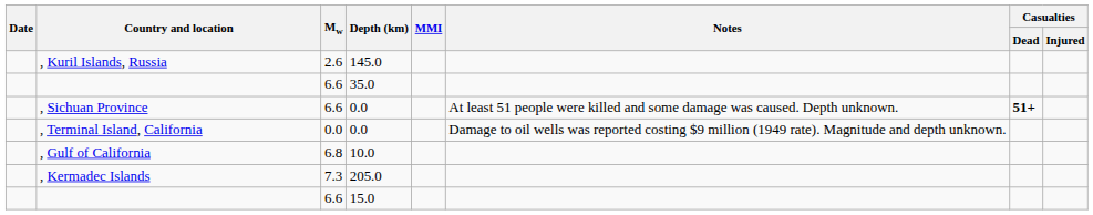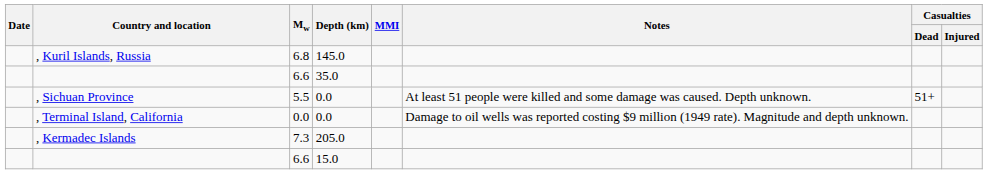 <table class="wikitable sortable sort-under" style="border:1px black; margin-left:1em;">
 <tr>
 <th rowspan="2"><small>Date</small></th>
 <th rowspan="2" style="width: 310px"><small>Country and location</small></th>
 <th rowspan="2"><small>M<sub>w</sub></small></th>
 <th rowspan="2"><small>Depth (km)</small></th>
 <th rowspan="2"><small><a href='#'>MMI</a></small></th>
 <th rowspan="2" class="unsortable"><small>Notes</small></th>
 <th colspan="2"><small>Casualties</small></th>
 </tr>
 <tr>
 <th><small>Dead</small></th>
 <th><small>Injured</small></th>
 </tr>
 <tr>
 <td></td>
 <td>, <a href='#'>Kuril Islands</a>, <a href='#'>Russia</a></td>
-<td>2.6</td>
+<td>6.8</td>
 <td>145.0</td>
 <td></td>
 <td></td>
 <td></td>
 <td></td>
 </tr>
 <tr>
 <td></td>
 <td></td>
 <td>6.6</td>
 <td>35.0</td>
 <td></td>
 <td></td>
 <td></td>
 <td></td>
 </tr>
 <tr>
 <td></td>
 <td>, <a href='#'>Sichuan Province</a></td>
-<td>6.6</td>
+<td>5.5</td>
 <td>0.0</td>
 <td></td>
 <td>At least 51 people were killed and some damage was caused. Depth unknown.</td>
-<td><strong>51+</strong></td>
+<td>51+</td>
 <td></td>
 </tr>
 <tr>
 <td></td>
 <td>, <a href='#'>Terminal Island</a>, <a href='#'>California</a></td>
 <td>0.0</td>
 <td>0.0</td>
 <td></td>
 <td>Damage to oil wells was reported costing $9 million (1949 rate). Magnitude and depth unknown.</td>
-<td></td>
-<td></td>
-</tr>
-<tr>
-<td></td>
-<td>, <a href='#'>Gulf of California</a></td>
-<td>6.8</td>
-<td>10.0</td>
-<td></td>
-<td></td>
 <td></td>
 <td></td>
 </tr>
 <tr>
 <td></td>
 <td>, <a href='#'>Kermadec Islands</a></td>
 <td>7.3</td>
 <td>205.0</td>
 <td></td>
 <td></td>
 <td></td>
 <td></td>
 </tr>
 <tr>
 <td></td>
 <td></td>
 <td>6.6</td>
 <td>15.0</td>
 <td></td>
 <td></td>
 <td></td>
 <td></td>
 </tr>
 </table>
